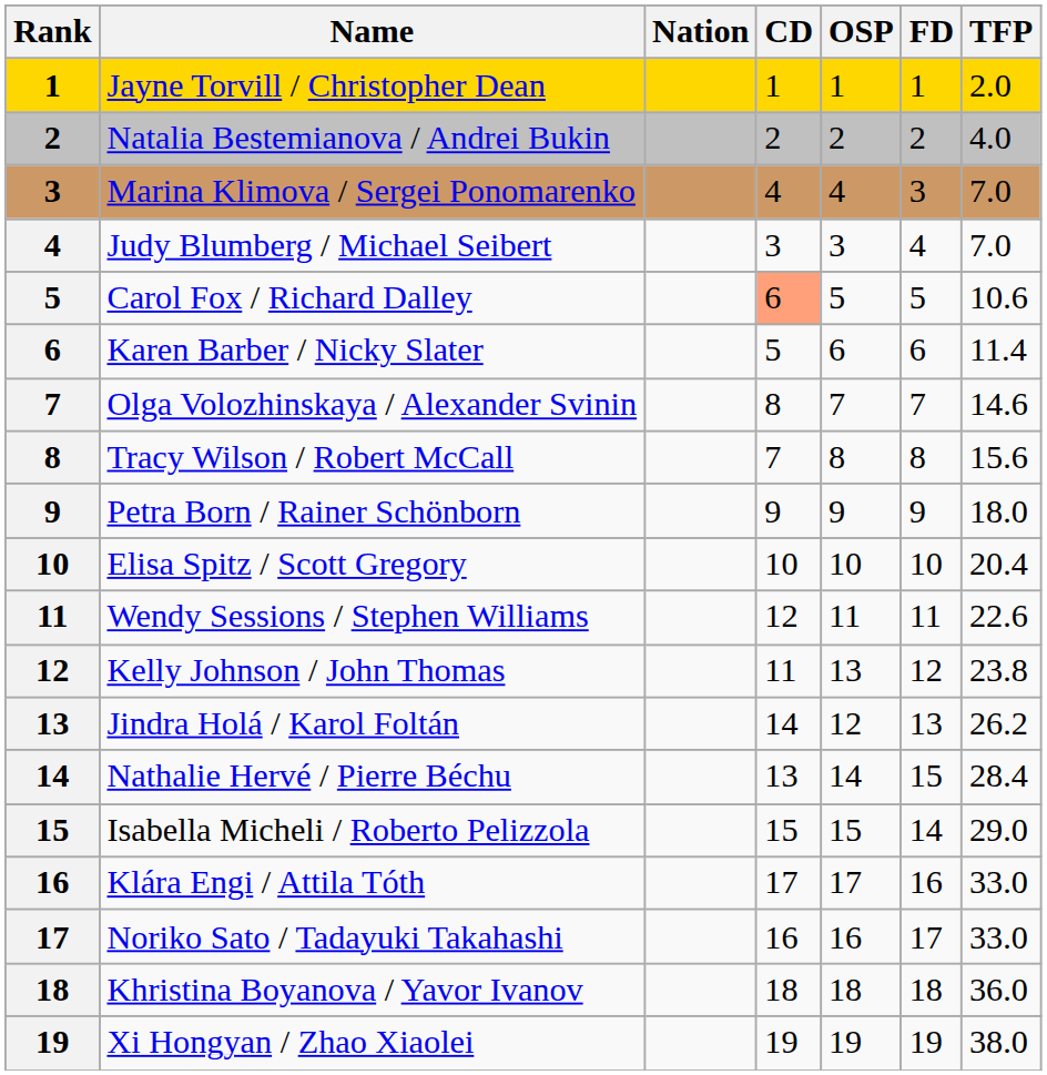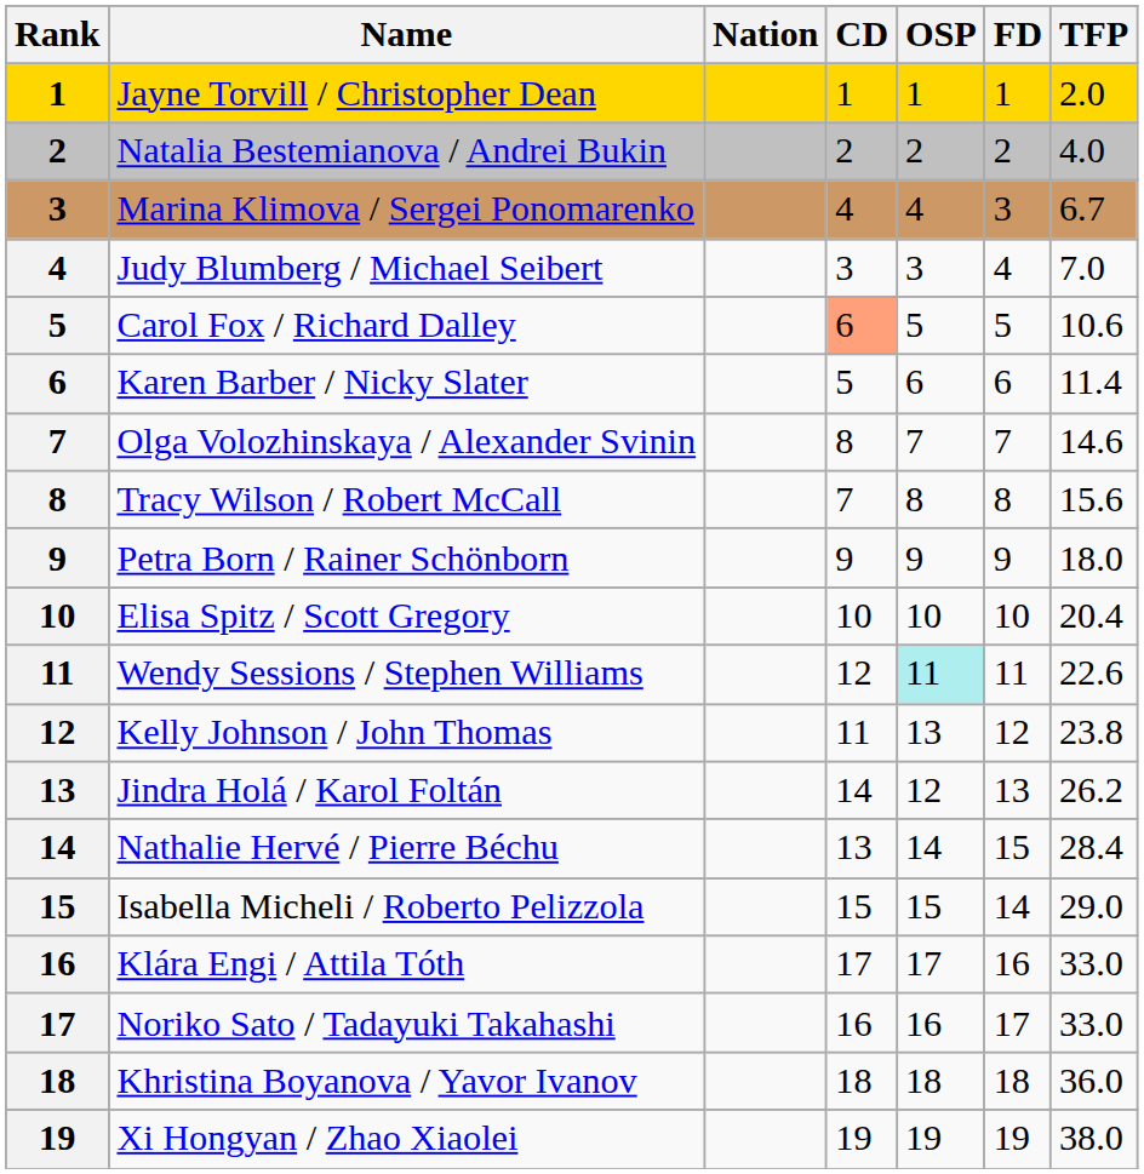 <table class="wikitable">
 <tr>
 <th>Rank</th>
 <th>Name</th>
 <th>Nation</th>
 <th>CD</th>
 <th>OSP</th>
 <th>FD</th>
 <th>TFP</th>
 </tr>
 <tr bgcolor="gold">
 <td align="center"><strong>1</strong></td>
 <td><a href='#'>Jayne Torvill</a> / <a href='#'>Christopher Dean</a></td>
 <td></td>
 <td>1</td>
 <td>1</td>
 <td>1</td>
 <td>2.0</td>
 </tr>
 <tr bgcolor="silver">
 <td align="center"><strong>2</strong></td>
 <td><a href='#'>Natalia Bestemianova</a> / <a href='#'>Andrei Bukin</a></td>
 <td></td>
 <td>2</td>
 <td>2</td>
 <td>2</td>
 <td>4.0</td>
 </tr>
 <tr bgcolor="cc9966">
 <td align="center"><strong>3</strong></td>
 <td><a href='#'>Marina Klimova</a> / <a href='#'>Sergei Ponomarenko</a></td>
 <td></td>
 <td>4</td>
 <td>4</td>
 <td>3</td>
-<td>7.0</td>
+<td>6.7</td>
 </tr>
 <tr>
 <th>4</th>
 <td><a href='#'>Judy Blumberg</a> / <a href='#'>Michael Seibert</a></td>
 <td></td>
 <td>3</td>
 <td>3</td>
 <td>4</td>
 <td>7.0</td>
 </tr>
 <tr>
 <th>5</th>
 <td><a href='#'>Carol Fox</a> / <a href='#'>Richard Dalley</a></td>
 <td></td>
 <td style="background: lightsalmon;">6</td>
 <td>5</td>
 <td>5</td>
 <td>10.6</td>
 </tr>
 <tr>
 <th>6</th>
 <td><a href='#'>Karen Barber</a> / <a href='#'>Nicky Slater</a></td>
 <td></td>
 <td>5</td>
 <td>6</td>
 <td>6</td>
 <td>11.4</td>
 </tr>
 <tr>
 <th>7</th>
 <td><a href='#'>Olga Volozhinskaya</a> / <a href='#'>Alexander Svinin</a></td>
 <td></td>
 <td>8</td>
 <td>7</td>
 <td>7</td>
 <td>14.6</td>
 </tr>
 <tr>
 <th>8</th>
 <td><a href='#'>Tracy Wilson</a> / <a href='#'>Robert McCall</a></td>
 <td></td>
 <td>7</td>
 <td>8</td>
 <td>8</td>
 <td>15.6</td>
 </tr>
 <tr>
 <th>9</th>
 <td><a href='#'>Petra Born</a> / <a href='#'>Rainer Schönborn</a></td>
 <td></td>
 <td>9</td>
 <td>9</td>
 <td>9</td>
 <td>18.0</td>
 </tr>
 <tr>
 <th>10</th>
 <td><a href='#'>Elisa Spitz</a> / <a href='#'>Scott Gregory</a></td>
 <td></td>
 <td>10</td>
 <td>10</td>
 <td>10</td>
 <td>20.4</td>
 </tr>
 <tr>
 <th>11</th>
 <td><a href='#'>Wendy Sessions</a> / <a href='#'>Stephen Williams</a></td>
 <td></td>
 <td>12</td>
-<td>11</td>
+<td style="background: paleturquoise;">11</td>
 <td>11</td>
 <td>22.6</td>
 </tr>
 <tr>
 <th>12</th>
 <td><a href='#'>Kelly Johnson</a> / <a href='#'>John Thomas</a></td>
 <td></td>
 <td>11</td>
 <td>13</td>
 <td>12</td>
 <td>23.8</td>
 </tr>
 <tr>
 <th>13</th>
 <td><a href='#'>Jindra Holá</a> / <a href='#'>Karol Foltán</a></td>
 <td></td>
 <td>14</td>
 <td>12</td>
 <td>13</td>
 <td>26.2</td>
 </tr>
 <tr>
 <th>14</th>
 <td><a href='#'>Nathalie Hervé</a> / <a href='#'>Pierre Béchu</a></td>
 <td></td>
 <td>13</td>
 <td>14</td>
 <td>15</td>
 <td>28.4</td>
 </tr>
 <tr>
 <th>15</th>
 <td>Isabella Micheli / <a href='#'>Roberto Pelizzola</a></td>
 <td></td>
 <td>15</td>
 <td>15</td>
 <td>14</td>
 <td>29.0</td>
 </tr>
 <tr>
 <th>16</th>
 <td><a href='#'>Klára Engi</a> / <a href='#'>Attila Tóth</a></td>
 <td></td>
 <td>17</td>
 <td>17</td>
 <td>16</td>
 <td>33.0</td>
 </tr>
 <tr>
 <th>17</th>
 <td><a href='#'>Noriko Sato</a> / <a href='#'>Tadayuki Takahashi</a></td>
 <td></td>
 <td>16</td>
 <td>16</td>
 <td>17</td>
 <td>33.0</td>
 </tr>
 <tr>
 <th>18</th>
 <td><a href='#'>Khristina Boyanova</a> / <a href='#'>Yavor Ivanov</a></td>
 <td></td>
 <td>18</td>
 <td>18</td>
 <td>18</td>
 <td>36.0</td>
 </tr>
 <tr>
 <th>19</th>
 <td><a href='#'>Xi Hongyan</a> / <a href='#'>Zhao Xiaolei</a></td>
 <td></td>
 <td>19</td>
 <td>19</td>
 <td>19</td>
 <td>38.0</td>
 </tr>
 </table>
